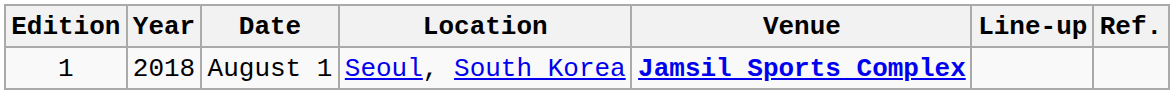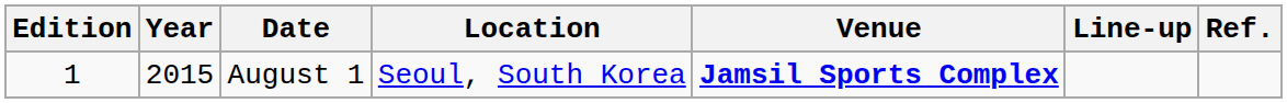 <table class="wikitable" border="1" style="text-align:center;">
 <tr>
 <th scope="col">Edition</th>
 <th scope="col">Year</th>
 <th scope="col">Date</th>
 <th scope="col">Location</th>
 <th scope="col">Venue</th>
 <th scope="col">Line-up</th>
 <th scope="col">Ref.</th>
 </tr>
 <tr>
 <td>1</td>
-<td>2018</td>
+<td>2015</td>
 <td>August 1</td>
 <td><a href='#'>Seoul</a>, <a href='#'>South Korea</a></td>
 <td><strong><a href='#'>Jamsil Sports Complex</a></strong></td>
 <td></td>
 <td></td>
 </tr>
 </table>
